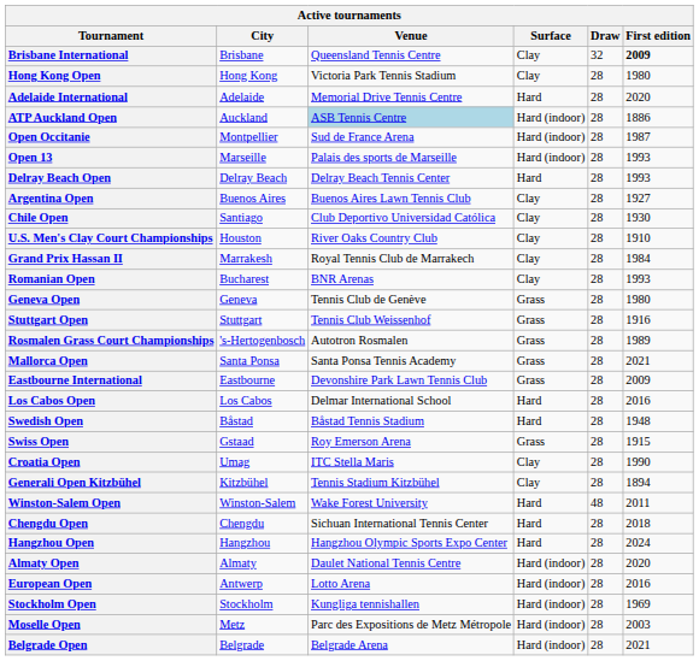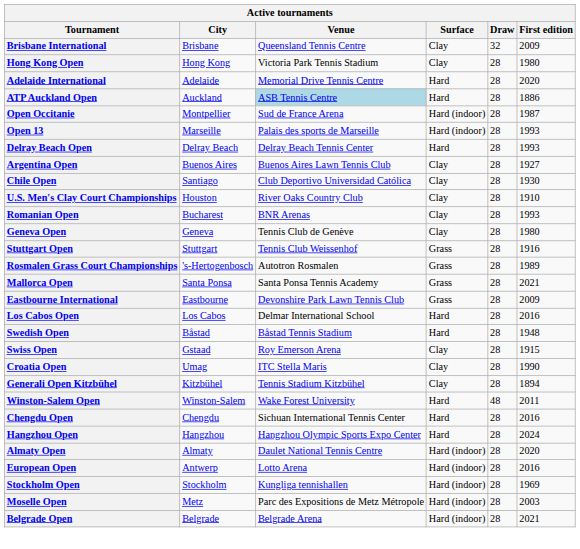 <table class="wikitable sortable" style="font-size:90%">
 <tr>
 <th colspan="6" style="text-align:center;">Active tournaments</th>
 </tr>
 <tr>
 <th>Tournament</th>
 <th>City</th>
 <th>Venue</th>
 <th>Surface</th>
 <th>Draw</th>
 <th>First edition</th>
 </tr>
 <tr>
 <th style="text-align:left;"><a href='#'>Brisbane International</a></th>
 <td><a href='#'>Brisbane</a></td>
 <td><a href='#'>Queensland Tennis Centre</a></td>
 <td>Clay</td>
 <td>32</td>
-<td><strong>2009</strong></td>
+<td>2009</td>
 </tr>
 <tr>
 <th style="text-align:left;"><a href='#'>Hong Kong Open</a></th>
 <td><a href='#'>Hong Kong</a></td>
 <td>Victoria Park Tennis Stadium</td>
 <td>Clay</td>
 <td>28</td>
 <td>1980</td>
 </tr>
 <tr>
 <th style="text-align:left;"><a href='#'>Adelaide International</a></th>
 <td><a href='#'>Adelaide</a></td>
 <td><a href='#'>Memorial Drive Tennis Centre</a></td>
 <td>Hard</td>
 <td>28</td>
 <td>2020</td>
 </tr>
 <tr>
 <th style="text-align:left;"><a href='#'>ATP Auckland Open</a></th>
 <td><a href='#'>Auckland</a></td>
 <td style="background: lightblue;"><a href='#'>ASB Tennis Centre</a></td>
-<td>Hard (indoor)</td>
+<td>Hard</td>
 <td>28</td>
 <td>1886</td>
 </tr>
 <tr>
 <th style="text-align:left;"><a href='#'>Open Occitanie</a></th>
 <td><a href='#'>Montpellier</a></td>
 <td><a href='#'>Sud de France Arena</a></td>
 <td>Hard (indoor)</td>
 <td>28</td>
 <td>1987</td>
 </tr>
 <tr>
 <th style="text-align:left;"><a href='#'>Open 13</a></th>
 <td><a href='#'>Marseille</a></td>
 <td><a href='#'>Palais des sports de Marseille</a></td>
 <td>Hard (indoor)</td>
 <td>28</td>
 <td>1993</td>
 </tr>
 <tr>
 <th style="text-align:left;"><a href='#'>Delray Beach Open</a></th>
 <td><a href='#'>Delray Beach</a></td>
 <td><a href='#'>Delray Beach Tennis Center</a></td>
 <td>Hard</td>
 <td>28</td>
 <td>1993</td>
 </tr>
 <tr>
 <th style="text-align:left;"><a href='#'>Argentina Open</a></th>
 <td><a href='#'>Buenos Aires</a></td>
 <td><a href='#'>Buenos Aires Lawn Tennis Club</a></td>
 <td>Clay</td>
 <td>28</td>
 <td>1927</td>
 </tr>
 <tr>
 <th style="text-align:left;"><a href='#'>Chile Open</a></th>
 <td><a href='#'>Santiago</a></td>
 <td><a href='#'>Club Deportivo Universidad Católica</a></td>
 <td>Clay</td>
 <td>28</td>
 <td>1930</td>
 </tr>
 <tr>
 <th style="text-align:left;"><a href='#'>U.S. Men's Clay Court Championships</a></th>
 <td><a href='#'>Houston</a></td>
 <td><a href='#'>River Oaks Country Club</a></td>
 <td>Clay</td>
 <td>28</td>
 <td>1910</td>
 </tr>
 <tr>
-<th style="text-align:left;"><a href='#'>Grand Prix Hassan II</a></th>
-<td><a href='#'>Marrakesh</a></td>
-<td>Royal Tennis Club de Marrakech</td>
-<td>Clay</td>
-<td>28</td>
-<td>1984</td>
-</tr>
-<tr>
 <th style="text-align:left;"><a href='#'>Romanian Open</a></th>
 <td><a href='#'>Bucharest</a></td>
 <td><a href='#'>BNR Arenas</a></td>
 <td>Clay</td>
 <td>28</td>
 <td>1993</td>
 </tr>
 <tr>
 <th style="text-align:left;"><a href='#'>Geneva Open</a></th>
 <td><a href='#'>Geneva</a></td>
 <td>Tennis Club de Genève</td>
-<td>Grass</td>
+<td>Clay</td>
 <td>28</td>
 <td>1980</td>
 </tr>
 <tr>
 <th style="text-align:left;"><a href='#'>Stuttgart Open</a></th>
 <td><a href='#'>Stuttgart</a></td>
 <td><a href='#'>Tennis Club Weissenhof</a></td>
 <td>Grass</td>
 <td>28</td>
 <td>1916</td>
 </tr>
 <tr>
 <th style="text-align:left;"><a href='#'>Rosmalen Grass Court Championships</a></th>
 <td><a href='#'>'s-Hertogenbosch</a></td>
 <td>Autotron Rosmalen</td>
 <td>Grass</td>
 <td>28</td>
 <td>1989</td>
 </tr>
 <tr>
 <th style="text-align:left;"><a href='#'>Mallorca Open</a></th>
 <td><a href='#'>Santa Ponsa</a></td>
 <td>Santa Ponsa Tennis Academy</td>
 <td>Grass</td>
 <td>28</td>
 <td>2021</td>
 </tr>
 <tr>
 <th style="text-align:left;"><a href='#'>Eastbourne International</a></th>
 <td><a href='#'>Eastbourne</a></td>
 <td><a href='#'>Devonshire Park Lawn Tennis Club</a></td>
 <td>Grass</td>
 <td>28</td>
 <td>2009</td>
 </tr>
 <tr>
 <th style="text-align:left;"><a href='#'>Los Cabos Open</a></th>
 <td><a href='#'>Los Cabos</a></td>
 <td>Delmar International School</td>
 <td>Hard</td>
 <td>28</td>
 <td>2016</td>
 </tr>
 <tr>
 <th style="text-align:left;"><a href='#'>Swedish Open</a></th>
 <td><a href='#'>Båstad</a></td>
 <td><a href='#'>Båstad Tennis Stadium</a></td>
 <td>Hard</td>
 <td>28</td>
 <td>1948</td>
 </tr>
 <tr>
 <th style="text-align:left;"><a href='#'>Swiss Open</a></th>
 <td><a href='#'>Gstaad</a></td>
 <td><a href='#'>Roy Emerson Arena</a></td>
-<td>Grass</td>
+<td>Clay</td>
 <td>28</td>
 <td>1915</td>
 </tr>
 <tr>
 <th style="text-align:left;"><a href='#'>Croatia Open</a></th>
 <td><a href='#'>Umag</a></td>
 <td><a href='#'>ITC Stella Maris</a></td>
 <td>Clay</td>
 <td>28</td>
 <td>1990</td>
 </tr>
 <tr>
 <th style="text-align:left;"><a href='#'>Generali Open Kitzbühel</a></th>
 <td><a href='#'>Kitzbühel</a></td>
 <td><a href='#'>Tennis Stadium Kitzbühel</a></td>
 <td>Clay</td>
 <td>28</td>
 <td>1894</td>
 </tr>
 <tr>
 <th style="text-align:left;"><a href='#'>Winston-Salem Open</a></th>
 <td><a href='#'>Winston-Salem</a></td>
 <td><a href='#'>Wake Forest University</a></td>
 <td>Hard</td>
 <td>48</td>
 <td>2011</td>
 </tr>
 <tr>
 <th style="text-align:left;"><a href='#'>Chengdu Open</a></th>
 <td><a href='#'>Chengdu</a></td>
 <td>Sichuan International Tennis Center</td>
 <td>Hard</td>
 <td>28</td>
-<td>2018</td>
+<td>2016</td>
 </tr>
 <tr>
 <th style="text-align:left;"><a href='#'>Hangzhou Open</a></th>
 <td><a href='#'>Hangzhou</a></td>
 <td><a href='#'>Hangzhou Olympic Sports Expo Center</a></td>
 <td>Hard</td>
 <td>28</td>
 <td>2024</td>
 </tr>
 <tr>
 <th style="text-align:left;"><a href='#'>Almaty Open</a></th>
 <td><a href='#'>Almaty</a></td>
 <td><a href='#'>Daulet National Tennis Centre</a></td>
 <td>Hard (indoor)</td>
 <td>28</td>
 <td>2020</td>
 </tr>
 <tr>
 <th style="text-align:left;"><a href='#'>European Open</a></th>
 <td><a href='#'>Antwerp</a></td>
 <td><a href='#'>Lotto Arena</a></td>
 <td>Hard (indoor)</td>
 <td>28</td>
 <td>2016</td>
 </tr>
 <tr>
 <th style="text-align:left;"><a href='#'>Stockholm Open</a></th>
 <td><a href='#'>Stockholm</a></td>
 <td><a href='#'>Kungliga tennishallen</a></td>
 <td>Hard (indoor)</td>
 <td>28</td>
 <td>1969</td>
 </tr>
 <tr>
 <th style="text-align:left;"><a href='#'>Moselle Open</a></th>
 <td><a href='#'>Metz</a></td>
 <td>Parc des Expositions de Metz Métropole</td>
 <td>Hard (indoor)</td>
 <td>28</td>
 <td>2003</td>
 </tr>
 <tr>
 <th style="text-align:left;"><a href='#'>Belgrade Open</a></th>
 <td><a href='#'>Belgrade</a></td>
 <td><a href='#'>Belgrade Arena</a></td>
 <td>Hard (indoor)</td>
 <td>28</td>
 <td>2021</td>
 </tr>
 </table>
